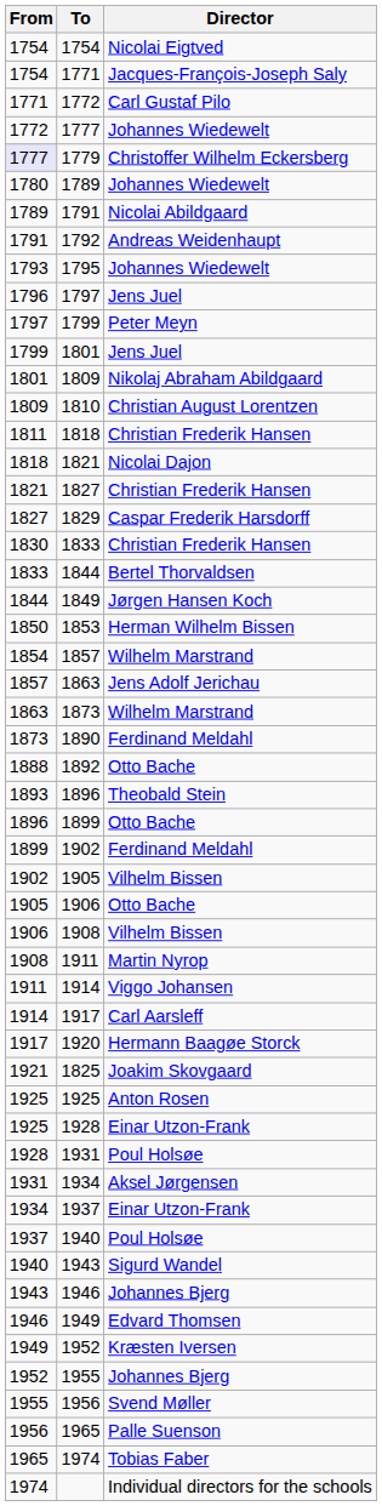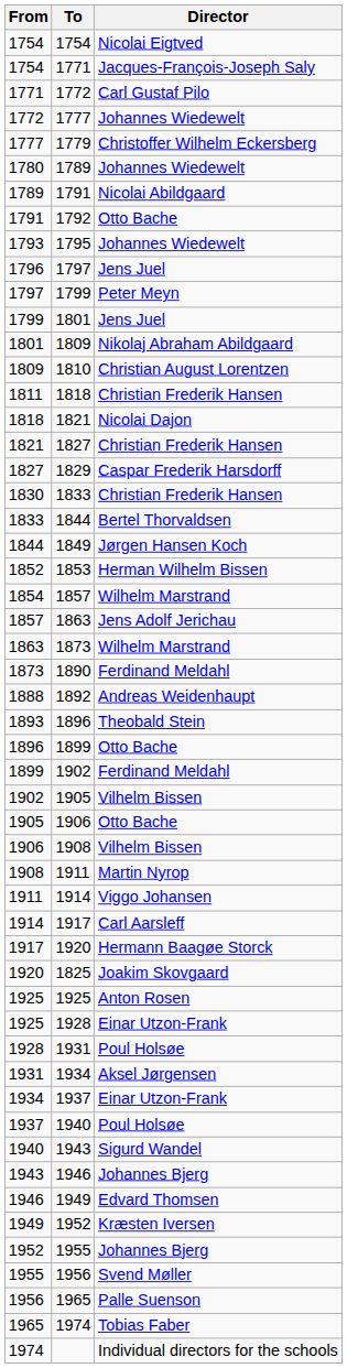 <table class="wikitable">
 <tr>
 <th>From</th>
 <th>To</th>
 <th>Director</th>
 </tr>
 <tr>
 <td>1754</td>
 <td>1754</td>
 <td><a href='#'>Nicolai Eigtved</a></td>
 </tr>
 <tr>
 <td>1754</td>
 <td>1771</td>
 <td><a href='#'>Jacques-François-Joseph Saly</a></td>
 </tr>
 <tr>
 <td>1771</td>
 <td>1772</td>
 <td><a href='#'>Carl Gustaf Pilo</a></td>
 </tr>
 <tr>
 <td>1772</td>
 <td>1777</td>
 <td><a href='#'>Johannes Wiedewelt</a></td>
 </tr>
 <tr>
-<td style="background: lavender;">1777</td>
+<td>1777</td>
 <td>1779</td>
 <td><a href='#'>Christoffer Wilhelm Eckersberg</a></td>
 </tr>
 <tr>
 <td>1780</td>
 <td>1789</td>
 <td><a href='#'>Johannes Wiedewelt</a></td>
 </tr>
 <tr>
 <td>1789</td>
 <td>1791</td>
 <td><a href='#'>Nicolai Abildgaard</a></td>
 </tr>
 <tr>
 <td>1791</td>
 <td>1792</td>
-<td><a href='#'>Andreas Weidenhaupt</a></td>
+<td><a href='#'>Otto Bache</a></td>
 </tr>
 <tr>
 <td>1793</td>
 <td>1795</td>
 <td><a href='#'>Johannes Wiedewelt</a></td>
 </tr>
 <tr>
 <td>1796</td>
 <td>1797</td>
 <td><a href='#'>Jens Juel</a></td>
 </tr>
 <tr>
 <td>1797</td>
 <td>1799</td>
 <td><a href='#'>Peter Meyn</a></td>
 </tr>
 <tr>
 <td>1799</td>
 <td>1801</td>
 <td><a href='#'>Jens Juel</a></td>
 </tr>
 <tr>
 <td>1801</td>
 <td>1809</td>
 <td><a href='#'>Nikolaj Abraham Abildgaard</a></td>
 </tr>
 <tr>
 <td>1809</td>
 <td>1810</td>
 <td><a href='#'>Christian August Lorentzen</a></td>
 </tr>
 <tr>
 <td>1811</td>
 <td>1818</td>
 <td><a href='#'>Christian Frederik Hansen</a></td>
 </tr>
 <tr>
 <td>1818</td>
 <td>1821</td>
 <td><a href='#'>Nicolai Dajon</a></td>
 </tr>
 <tr>
 <td>1821</td>
 <td>1827</td>
 <td><a href='#'>Christian Frederik Hansen</a></td>
 </tr>
 <tr>
 <td>1827</td>
 <td>1829</td>
 <td><a href='#'>Caspar Frederik Harsdorff</a></td>
 </tr>
 <tr>
 <td>1830</td>
 <td>1833</td>
 <td><a href='#'>Christian Frederik Hansen</a></td>
 </tr>
 <tr>
 <td>1833</td>
 <td>1844</td>
 <td><a href='#'>Bertel Thorvaldsen</a></td>
 </tr>
 <tr>
 <td>1844</td>
 <td>1849</td>
 <td><a href='#'>Jørgen Hansen Koch</a></td>
 </tr>
 <tr>
-<td>1850</td>
+<td>1852</td>
 <td>1853</td>
 <td><a href='#'>Herman Wilhelm Bissen</a></td>
 </tr>
 <tr>
 <td>1854</td>
 <td>1857</td>
 <td><a href='#'>Wilhelm Marstrand</a></td>
 </tr>
 <tr>
 <td>1857</td>
 <td>1863</td>
 <td><a href='#'>Jens Adolf Jerichau</a></td>
 </tr>
 <tr>
 <td>1863</td>
 <td>1873</td>
 <td><a href='#'>Wilhelm Marstrand</a></td>
 </tr>
 <tr>
 <td>1873</td>
 <td>1890</td>
 <td><a href='#'>Ferdinand Meldahl</a></td>
 </tr>
 <tr>
 <td>1888</td>
 <td>1892</td>
-<td><a href='#'>Otto Bache</a></td>
+<td><a href='#'>Andreas Weidenhaupt</a></td>
 </tr>
 <tr>
 <td>1893</td>
 <td>1896</td>
 <td><a href='#'>Theobald Stein</a></td>
 </tr>
 <tr>
 <td>1896</td>
 <td>1899</td>
 <td><a href='#'>Otto Bache</a></td>
 </tr>
 <tr>
 <td>1899</td>
 <td>1902</td>
 <td><a href='#'>Ferdinand Meldahl</a></td>
 </tr>
 <tr>
 <td>1902</td>
 <td>1905</td>
 <td><a href='#'>Vilhelm Bissen</a></td>
 </tr>
 <tr>
 <td>1905</td>
 <td>1906</td>
 <td><a href='#'>Otto Bache</a></td>
 </tr>
 <tr>
 <td>1906</td>
 <td>1908</td>
 <td><a href='#'>Vilhelm Bissen</a></td>
 </tr>
 <tr>
 <td>1908</td>
 <td>1911</td>
 <td><a href='#'>Martin Nyrop</a></td>
 </tr>
 <tr>
 <td>1911</td>
 <td>1914</td>
 <td><a href='#'>Viggo Johansen</a></td>
 </tr>
 <tr>
 <td>1914</td>
 <td>1917</td>
 <td><a href='#'>Carl Aarsleff</a></td>
 </tr>
 <tr>
 <td>1917</td>
 <td>1920</td>
 <td><a href='#'>Hermann Baagøe Storck</a></td>
 </tr>
 <tr>
-<td>1921</td>
+<td>1920</td>
 <td>1825</td>
 <td><a href='#'>Joakim Skovgaard</a></td>
 </tr>
 <tr>
 <td>1925</td>
 <td>1925</td>
 <td><a href='#'>Anton Rosen</a></td>
 </tr>
 <tr>
 <td>1925</td>
 <td>1928</td>
 <td><a href='#'>Einar Utzon-Frank</a></td>
 </tr>
 <tr>
 <td>1928</td>
 <td>1931</td>
 <td><a href='#'>Poul Holsøe</a></td>
 </tr>
 <tr>
 <td>1931</td>
 <td>1934</td>
 <td><a href='#'>Aksel Jørgensen</a></td>
 </tr>
 <tr>
 <td>1934</td>
 <td>1937</td>
 <td><a href='#'>Einar Utzon-Frank</a></td>
 </tr>
 <tr>
 <td>1937</td>
 <td>1940</td>
 <td><a href='#'>Poul Holsøe</a></td>
 </tr>
 <tr>
 <td>1940</td>
 <td>1943</td>
 <td><a href='#'>Sigurd Wandel</a></td>
 </tr>
 <tr>
 <td>1943</td>
 <td>1946</td>
 <td><a href='#'>Johannes Bjerg</a></td>
 </tr>
 <tr>
 <td>1946</td>
 <td>1949</td>
 <td><a href='#'>Edvard Thomsen</a></td>
 </tr>
 <tr>
 <td>1949</td>
 <td>1952</td>
 <td><a href='#'>Kræsten Iversen</a></td>
 </tr>
 <tr>
 <td>1952</td>
 <td>1955</td>
 <td><a href='#'>Johannes Bjerg</a></td>
 </tr>
 <tr>
 <td>1955</td>
 <td>1956</td>
 <td><a href='#'>Svend Møller</a></td>
 </tr>
 <tr>
 <td>1956</td>
 <td>1965</td>
 <td><a href='#'>Palle Suenson</a></td>
 </tr>
 <tr>
 <td>1965</td>
 <td>1974</td>
 <td><a href='#'>Tobias Faber</a></td>
 </tr>
 <tr>
 <td>1974</td>
 <td></td>
 <td>Individual directors for the schools</td>
 </tr>
 </table>
